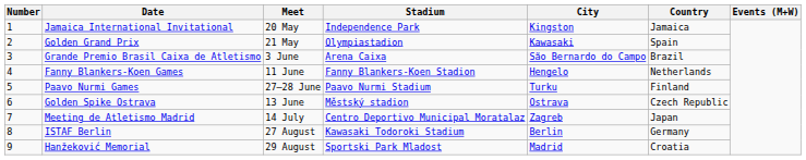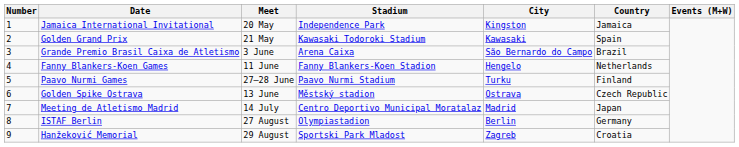 <table class="wikitable sortable">
 <tr>
 <th>Number</th>
 <th>Date</th>
 <th>Meet</th>
 <th>Stadium</th>
 <th>City</th>
 <th>Country</th>
 <th>Events (M+W)</th>
 </tr>
 <tr>
 <td>1</td>
 <td><a href='#'>Jamaica International Invitational</a></td>
 <td>20 May</td>
 <td><a href='#'>Independence Park</a></td>
 <td><a href='#'>Kingston</a></td>
 <td>Jamaica</td>
 </tr>
 <tr>
 <td>2</td>
 <td><a href='#'>Golden Grand Prix</a></td>
 <td>21 May</td>
-<td><a href='#'>Olympiastadion</a></td>
+<td><a href='#'>Kawasaki Todoroki Stadium</a></td>
 <td><a href='#'>Kawasaki</a></td>
 <td>Spain</td>
 </tr>
 <tr>
 <td>3</td>
 <td><a href='#'>Grande Premio Brasil Caixa de Atletismo</a></td>
 <td>3 June</td>
 <td><a href='#'>Arena Caixa</a></td>
 <td><a href='#'>São Bernardo do Campo</a></td>
 <td>Brazil</td>
 </tr>
 <tr>
 <td>4</td>
 <td><a href='#'>Fanny Blankers-Koen Games</a></td>
 <td>11 June</td>
 <td><a href='#'>Fanny Blankers-Koen Stadion</a></td>
 <td><a href='#'>Hengelo</a></td>
 <td>Netherlands</td>
 </tr>
 <tr>
 <td>5</td>
 <td><a href='#'>Paavo Nurmi Games</a></td>
 <td>27–28 June</td>
 <td><a href='#'>Paavo Nurmi Stadium</a></td>
 <td><a href='#'>Turku</a></td>
 <td>Finland</td>
 </tr>
 <tr>
 <td>6</td>
 <td><a href='#'>Golden Spike Ostrava</a></td>
 <td>13 June</td>
 <td><a href='#'>Městský stadion</a></td>
 <td><a href='#'>Ostrava</a></td>
 <td>Czech Republic</td>
 </tr>
 <tr>
 <td>7</td>
 <td><a href='#'>Meeting de Atletismo Madrid</a></td>
 <td>14 July</td>
 <td><a href='#'>Centro Deportivo Municipal Moratalaz</a></td>
-<td><a href='#'>Zagreb</a></td>
+<td><a href='#'>Madrid</a></td>
 <td>Japan</td>
 </tr>
 <tr>
 <td>8</td>
 <td><a href='#'>ISTAF Berlin</a></td>
 <td>27 August</td>
-<td><a href='#'>Kawasaki Todoroki Stadium</a></td>
+<td><a href='#'>Olympiastadion</a></td>
 <td><a href='#'>Berlin</a></td>
 <td>Germany</td>
 </tr>
 <tr>
 <td>9</td>
 <td><a href='#'>Hanžeković Memorial</a></td>
 <td>29 August</td>
 <td><a href='#'>Sportski Park Mladost</a></td>
-<td><a href='#'>Madrid</a></td>
+<td><a href='#'>Zagreb</a></td>
 <td>Croatia</td>
 </tr>
 </table>
